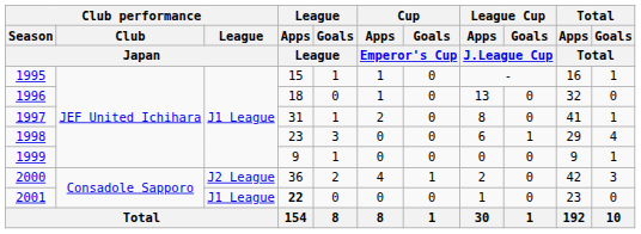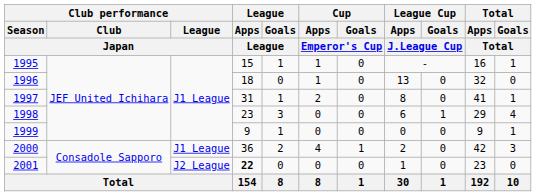 <table class="wikitable" style="text-align:center;">
 <tr>
 <th colspan=3>Club performance</th>
 <th colspan=2>League</th>
 <th colspan=2>Cup</th>
 <th colspan=2>League Cup</th>
 <th colspan=2>Total</th>
 </tr>
 <tr>
 <th>Season</th>
 <th>Club</th>
 <th>League</th>
 <th>Apps</th>
 <th>Goals</th>
 <th>Apps</th>
 <th>Goals</th>
 <th>Apps</th>
 <th>Goals</th>
 <th>Apps</th>
 <th>Goals</th>
 </tr>
 <tr>
 <th colspan=3>Japan</th>
 <th colspan=2>League</th>
 <th colspan=2><a href='#'>Emperor's Cup</a></th>
 <th colspan=2><a href='#'>J.League Cup</a></th>
 <th colspan=2>Total</th>
 </tr>
 <tr>
 <td><a href='#'>1995</a></td>
 <td rowspan="5"><a href='#'>JEF United Ichihara</a></td>
 <td rowspan="5"><a href='#'>J1 League</a></td>
 <td>15</td>
 <td>1</td>
 <td>1</td>
 <td>0</td>
 <td colspan="2">-</td>
 <td>16</td>
 <td>1</td>
 </tr>
 <tr>
 <td><a href='#'>1996</a></td>
 <td>18</td>
 <td>0</td>
 <td>1</td>
 <td>0</td>
 <td>13</td>
 <td>0</td>
 <td>32</td>
 <td>0</td>
 </tr>
 <tr>
 <td><a href='#'>1997</a></td>
 <td>31</td>
 <td>1</td>
 <td>2</td>
 <td>0</td>
 <td>8</td>
 <td>0</td>
 <td>41</td>
 <td>1</td>
 </tr>
 <tr>
 <td><a href='#'>1998</a></td>
 <td>23</td>
 <td>3</td>
 <td>0</td>
 <td>0</td>
 <td>6</td>
 <td>1</td>
 <td>29</td>
 <td>4</td>
 </tr>
 <tr>
 <td><a href='#'>1999</a></td>
 <td>9</td>
 <td>1</td>
 <td>0</td>
 <td>0</td>
 <td>0</td>
 <td>0</td>
 <td>9</td>
 <td>1</td>
 </tr>
 <tr>
 <td><a href='#'>2000</a></td>
 <td rowspan="2"><a href='#'>Consadole Sapporo</a></td>
-<td><a href='#'>J2 League</a></td>
+<td><a href='#'>J1 League</a></td>
 <td>36</td>
 <td>2</td>
 <td>4</td>
 <td>1</td>
 <td>2</td>
 <td>0</td>
 <td>42</td>
 <td>3</td>
 </tr>
 <tr>
 <td><a href='#'>2001</a></td>
-<td><a href='#'>J1 League</a></td>
+<td><a href='#'>J2 League</a></td>
 <td><strong>22</strong></td>
 <td>0</td>
 <td>0</td>
 <td>0</td>
 <td>1</td>
 <td>0</td>
 <td>23</td>
 <td>0</td>
 </tr>
 <tr>
 <th colspan=3>Total</th>
 <th>154</th>
 <th>8</th>
 <th>8</th>
 <th>1</th>
 <th>30</th>
 <th>1</th>
 <th>192</th>
 <th>10</th>
 </tr>
 </table>
